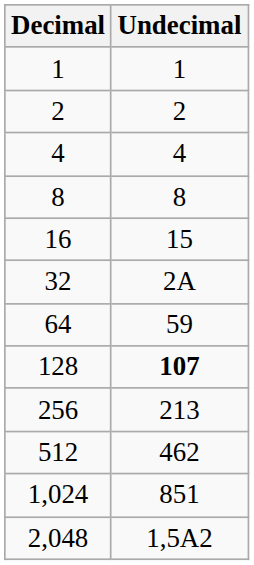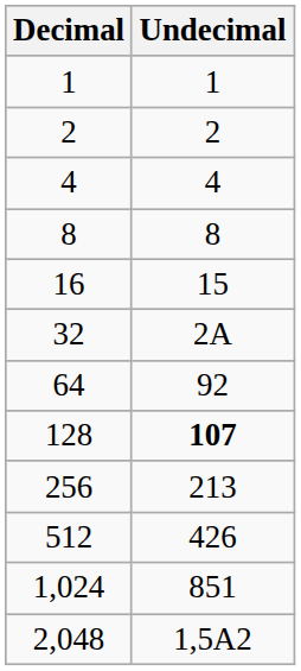 <table class="wikitable sortable" style="text-align:center">
 <tr>
 <th>Decimal</th>
 <th>Undecimal</th>
 </tr>
 <tr>
 <td>1</td>
 <td>1</td>
 </tr>
 <tr>
 <td>2</td>
 <td>2</td>
 </tr>
 <tr>
 <td>4</td>
 <td>4</td>
 </tr>
 <tr>
 <td>8</td>
 <td>8</td>
 </tr>
 <tr>
 <td>16</td>
 <td>15</td>
 </tr>
 <tr>
 <td>32</td>
 <td>2A</td>
 </tr>
 <tr>
 <td>64</td>
-<td>59</td>
+<td>92</td>
 </tr>
 <tr>
 <td>128</td>
 <td><strong>107</strong></td>
 </tr>
 <tr>
 <td>256</td>
 <td>213</td>
 </tr>
 <tr>
 <td>512</td>
-<td>462</td>
+<td>426</td>
 </tr>
 <tr>
 <td>1,024</td>
 <td>851</td>
 </tr>
 <tr>
 <td>2,048</td>
 <td>1,5A2</td>
 </tr>
 </table>
